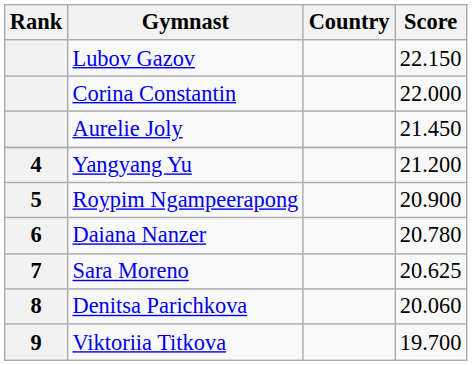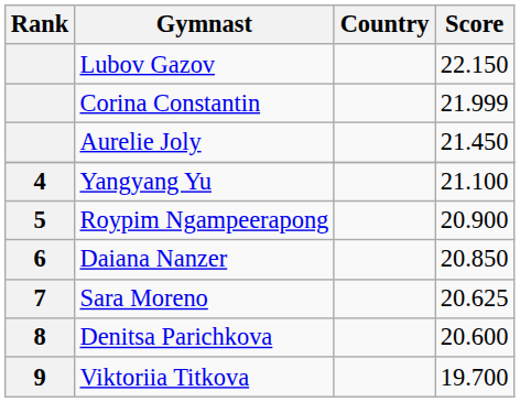 <table class="wikitable sortable">
 <tr>
 <th>Rank</th>
 <th>Gymnast</th>
 <th>Country</th>
 <th>Score</th>
 </tr>
 <tr>
 <th></th>
 <td><a href='#'>Lubov Gazov</a></td>
 <td></td>
 <td>22.150</td>
 </tr>
 <tr>
 <th></th>
 <td><a href='#'>Corina Constantin</a></td>
 <td></td>
-<td>22.000</td>
+<td>21.999</td>
 </tr>
 <tr>
 <th></th>
 <td><a href='#'>Aurelie Joly</a></td>
 <td></td>
 <td>21.450</td>
 </tr>
 <tr>
 </tr>
 <tr>
 <th>4</th>
 <td><a href='#'>Yangyang Yu</a></td>
 <td></td>
-<td>21.200</td>
+<td>21.100</td>
 </tr>
 <tr>
 <th>5</th>
 <td><a href='#'>Roypim Ngampeerapong</a></td>
 <td></td>
 <td>20.900</td>
 </tr>
 <tr>
 <th>6</th>
 <td><a href='#'>Daiana Nanzer</a></td>
 <td></td>
-<td>20.780</td>
+<td>20.850</td>
 </tr>
 <tr>
 <th>7</th>
 <td><a href='#'>Sara Moreno</a></td>
 <td></td>
 <td>20.625</td>
 </tr>
 <tr>
 <th>8</th>
 <td><a href='#'>Denitsa Parichkova</a></td>
 <td></td>
-<td>20.060</td>
+<td>20.600</td>
 </tr>
 <tr>
 <th>9</th>
 <td><a href='#'>Viktoriia Titkova</a></td>
 <td></td>
 <td>19.700</td>
 </tr>
 </table>
